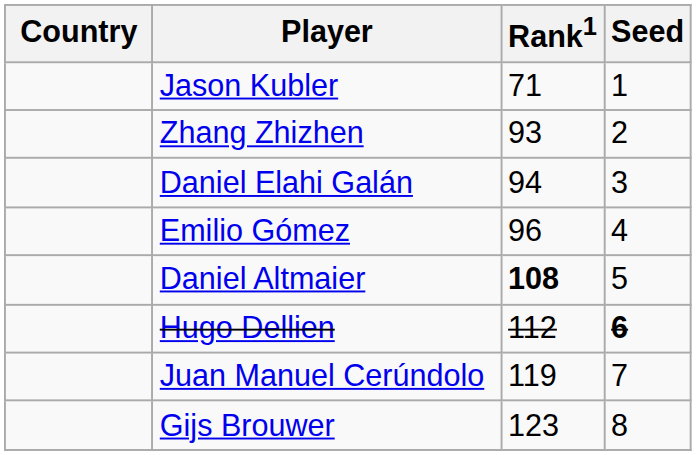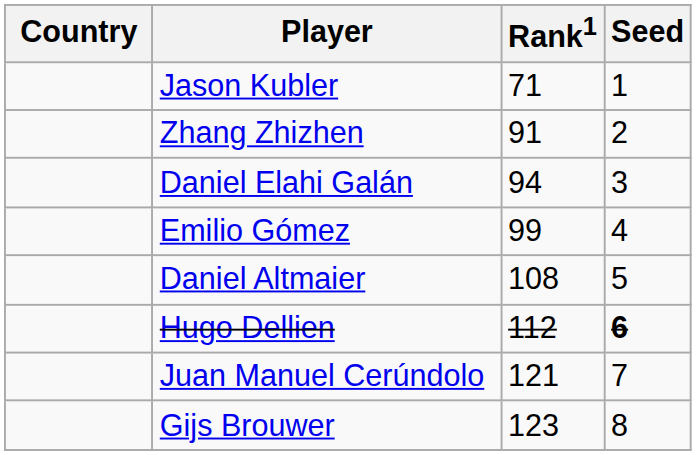 <table class="sortable wikitable">
 <tr>
 <th width="70">Country</th>
 <th width="175">Player</th>
 <th>Rank<sup>1</sup></th>
 <th>Seed</th>
 </tr>
 <tr>
 <td></td>
 <td><a href='#'>Jason Kubler</a></td>
 <td>71</td>
 <td>1</td>
 </tr>
 <tr>
 <td></td>
 <td><a href='#'>Zhang Zhizhen</a></td>
-<td>93</td>
+<td>91</td>
 <td>2</td>
 </tr>
 <tr>
 <td></td>
 <td><a href='#'>Daniel Elahi Galán</a></td>
 <td>94</td>
 <td>3</td>
 </tr>
 <tr>
 <td></td>
 <td><a href='#'>Emilio Gómez</a></td>
-<td>96</td>
+<td>99</td>
 <td>4</td>
 </tr>
 <tr>
 <td></td>
 <td><a href='#'>Daniel Altmaier</a></td>
-<td><strong>108</strong></td>
+<td>108</td>
 <td>5</td>
 </tr>
 <tr>
 <td><s></s></td>
 <td><s><a href='#'>Hugo Dellien</a></s></td>
 <td><s>112</s></td>
 <td><strong><s>6</s></strong></td>
 </tr>
 <tr>
 <td></td>
 <td><a href='#'>Juan Manuel Cerúndolo</a></td>
-<td>119</td>
+<td>121</td>
 <td>7</td>
 </tr>
 <tr>
 <td></td>
 <td><a href='#'>Gijs Brouwer</a></td>
 <td>123</td>
 <td>8</td>
 </tr>
 </table>
